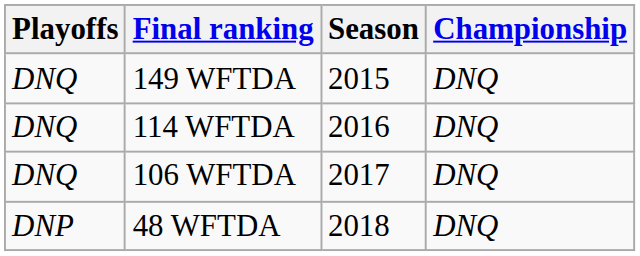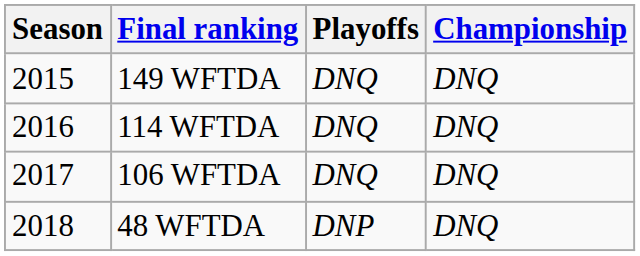 <table class="wikitable sortable">
 <tr>
+<th>Season</th>
+<th><a href='#'>Final ranking</a></th>
 <th>Playoffs</th>
-<th><a href='#'>Final ranking</a></th>
-<th>Season</th>
 <th><a href='#'>Championship</a></th>
 </tr>
 <tr>
+<td>2015</td>
+<td>149 WFTDA</td>
 <td><em>DNQ</em></td>
-<td>149 WFTDA</td>
-<td>2015</td>
 <td><em>DNQ</em></td>
 </tr>
 <tr>
+<td>2016</td>
+<td>114 WFTDA</td>
 <td><em>DNQ</em></td>
-<td>114 WFTDA</td>
-<td>2016</td>
 <td><em>DNQ</em></td>
 </tr>
 <tr>
+<td>2017</td>
+<td>106 WFTDA</td>
 <td><em>DNQ</em></td>
-<td>106 WFTDA</td>
-<td>2017</td>
 <td><em>DNQ</em></td>
 </tr>
 <tr>
+<td>2018</td>
+<td>48 WFTDA</td>
 <td><em>DNP</em></td>
-<td>48 WFTDA</td>
-<td>2018</td>
 <td><em>DNQ</em></td>
 </tr>
 </table>
